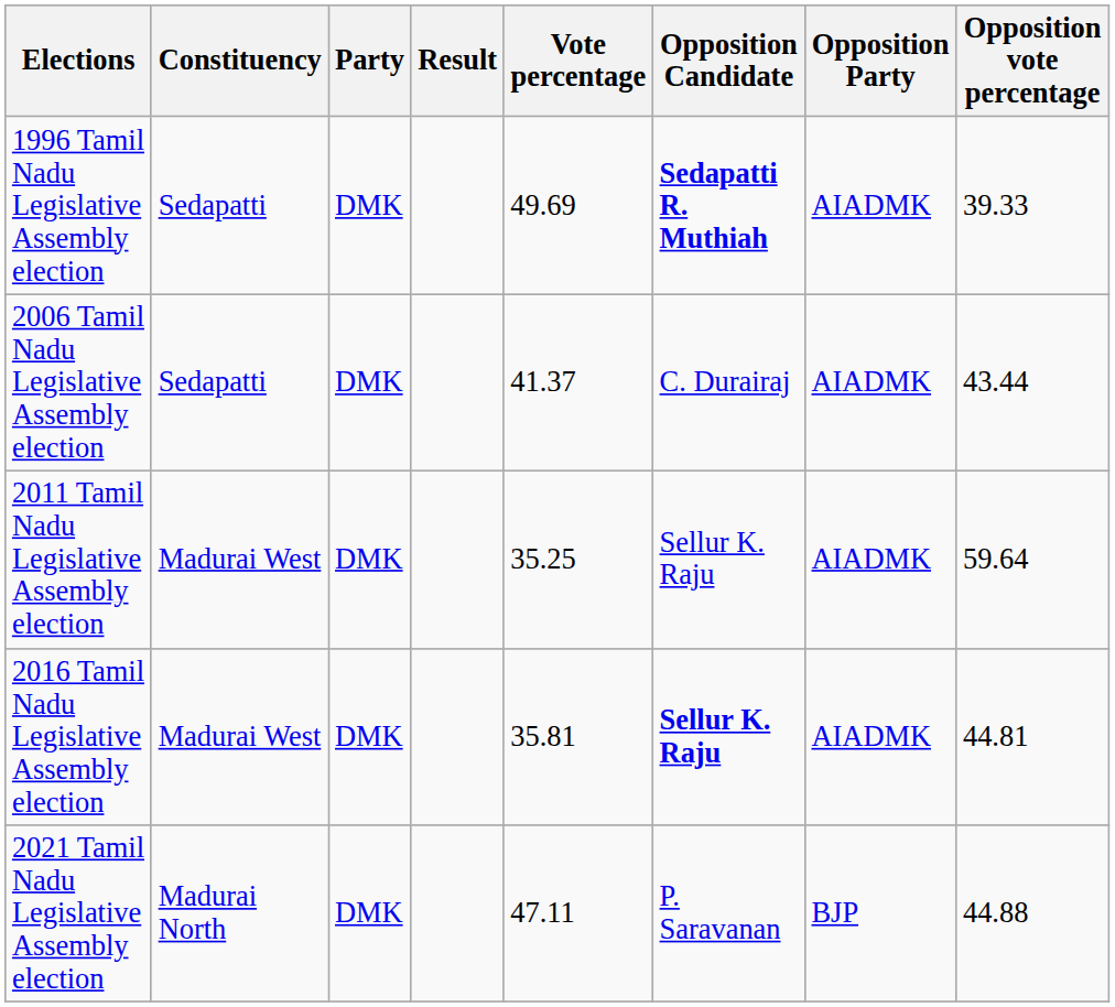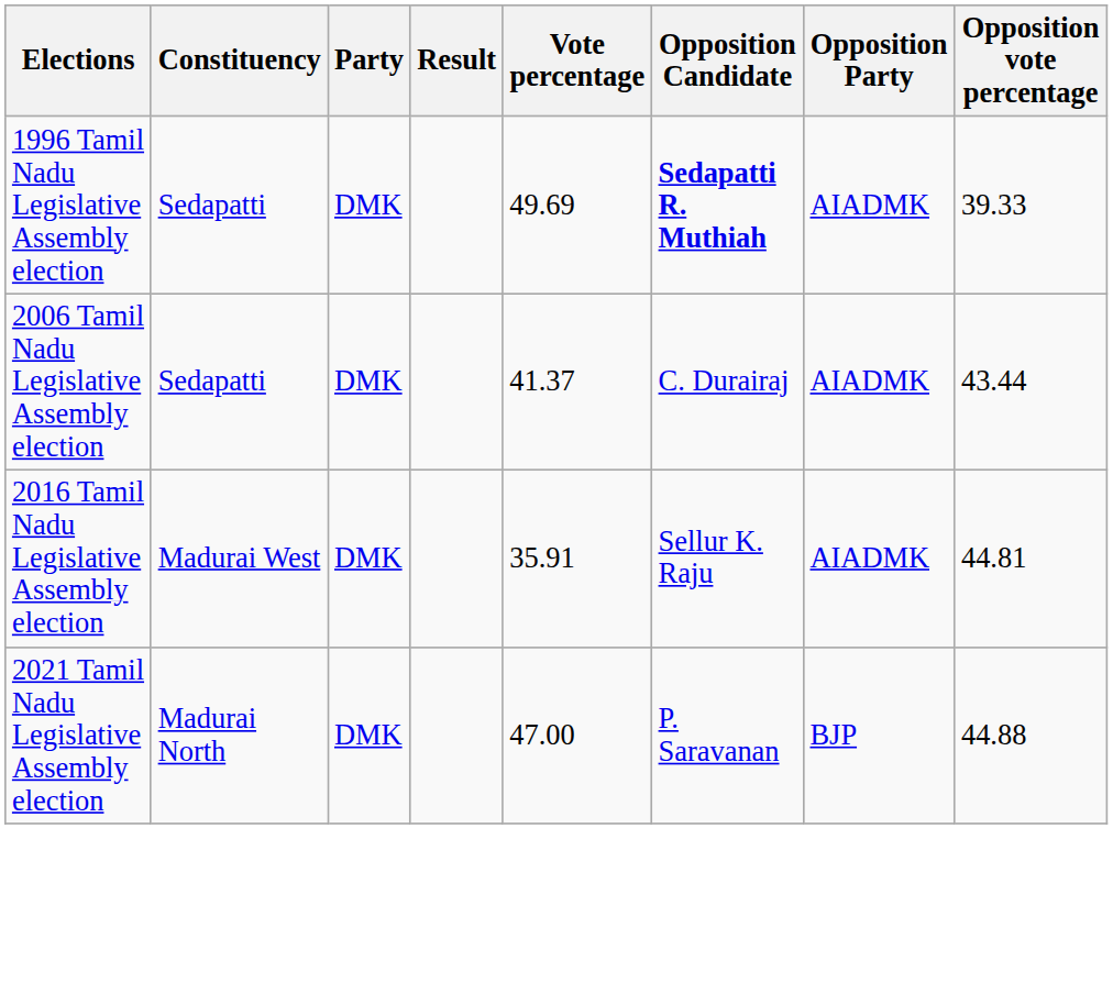 <table class="wikitable sortable">
 <tr>
 <th>Elections</th>
 <th>Constituency</th>
 <th>Party</th>
 <th>Result</th>
 <th>Vote percentage</th>
 <th>Opposition Candidate</th>
 <th>Opposition Party</th>
 <th>Opposition vote percentage</th>
 </tr>
 <tr>
 <td><a href='#'>1996 Tamil Nadu Legislative Assembly election</a></td>
 <td><a href='#'>Sedapatti</a></td>
 <td><a href='#'>DMK</a></td>
 <td></td>
 <td>49.69</td>
 <td><strong><a href='#'>Sedapatti R. Muthiah</a></strong></td>
 <td><a href='#'>AIADMK</a></td>
 <td>39.33</td>
 </tr>
 <tr>
 <td><a href='#'>2006 Tamil Nadu Legislative Assembly election</a></td>
 <td><a href='#'>Sedapatti</a></td>
 <td><a href='#'>DMK</a></td>
 <td></td>
 <td>41.37</td>
 <td><a href='#'>C. Durairaj</a></td>
 <td><a href='#'>AIADMK</a></td>
 <td>43.44</td>
 </tr>
 <tr>
-<td><a href='#'>2011 Tamil Nadu Legislative Assembly election</a></td>
-<td><a href='#'>Madurai West</a></td>
-<td><a href='#'>DMK</a></td>
-<td></td>
-<td>35.25</td>
-<td><a href='#'>Sellur K. Raju</a></td>
-<td><a href='#'>AIADMK</a></td>
-<td>59.64</td>
-</tr>
-<tr>
 <td><a href='#'>2016 Tamil Nadu Legislative Assembly election</a></td>
 <td><a href='#'>Madurai West</a></td>
 <td><a href='#'>DMK</a></td>
 <td></td>
-<td>35.81</td>
-<td><strong><a href='#'>Sellur K. Raju</a></strong></td>
+<td>35.91</td>
+<td><a href='#'>Sellur K. Raju</a></td>
 <td><a href='#'>AIADMK</a></td>
 <td>44.81</td>
 </tr>
 <tr>
 <td><a href='#'>2021 Tamil Nadu Legislative Assembly election</a></td>
 <td><a href='#'>Madurai North</a></td>
 <td><a href='#'>DMK</a></td>
 <td></td>
-<td>47.11</td>
+<td>47.00</td>
 <td><a href='#'>P. Saravanan</a></td>
 <td><a href='#'>BJP</a></td>
 <td>44.88</td>
 </tr>
 </table>
